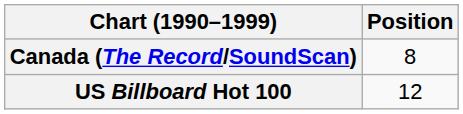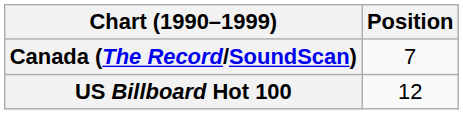 <table class="wikitable sortable plainrowheaders" style="text-align:center;">
 <tr>
 <th>Chart (1990–1999)</th>
 <th>Position</th>
 </tr>
 <tr>
 <th scope="row">Canada (<em><a href='#'>The Record</a></em>/<a href='#'>SoundScan</a>)</th>
-<td>8</td>
+<td>7</td>
 </tr>
 <tr>
 <th scope="row">US <em>Billboard</em> Hot 100</th>
 <td>12</td>
 </tr>
 </table>
